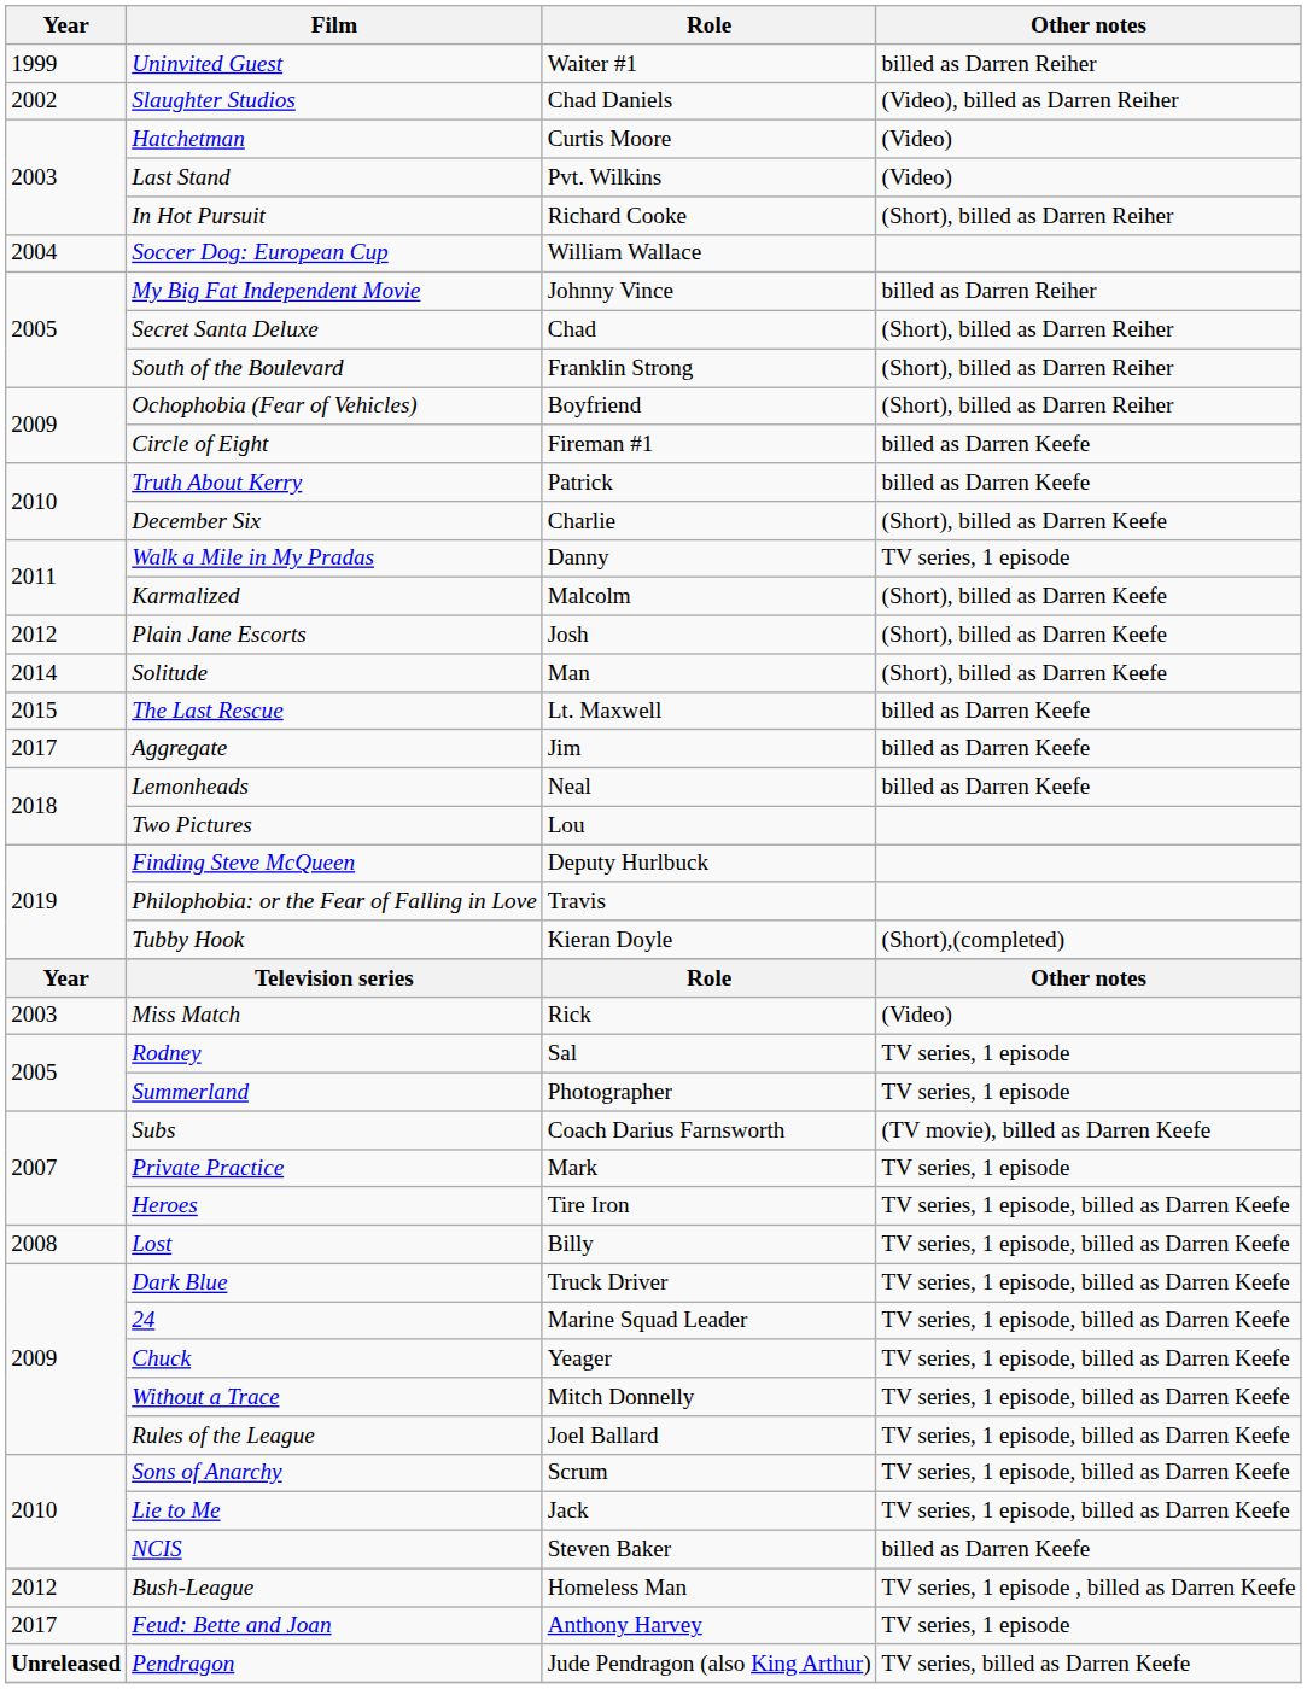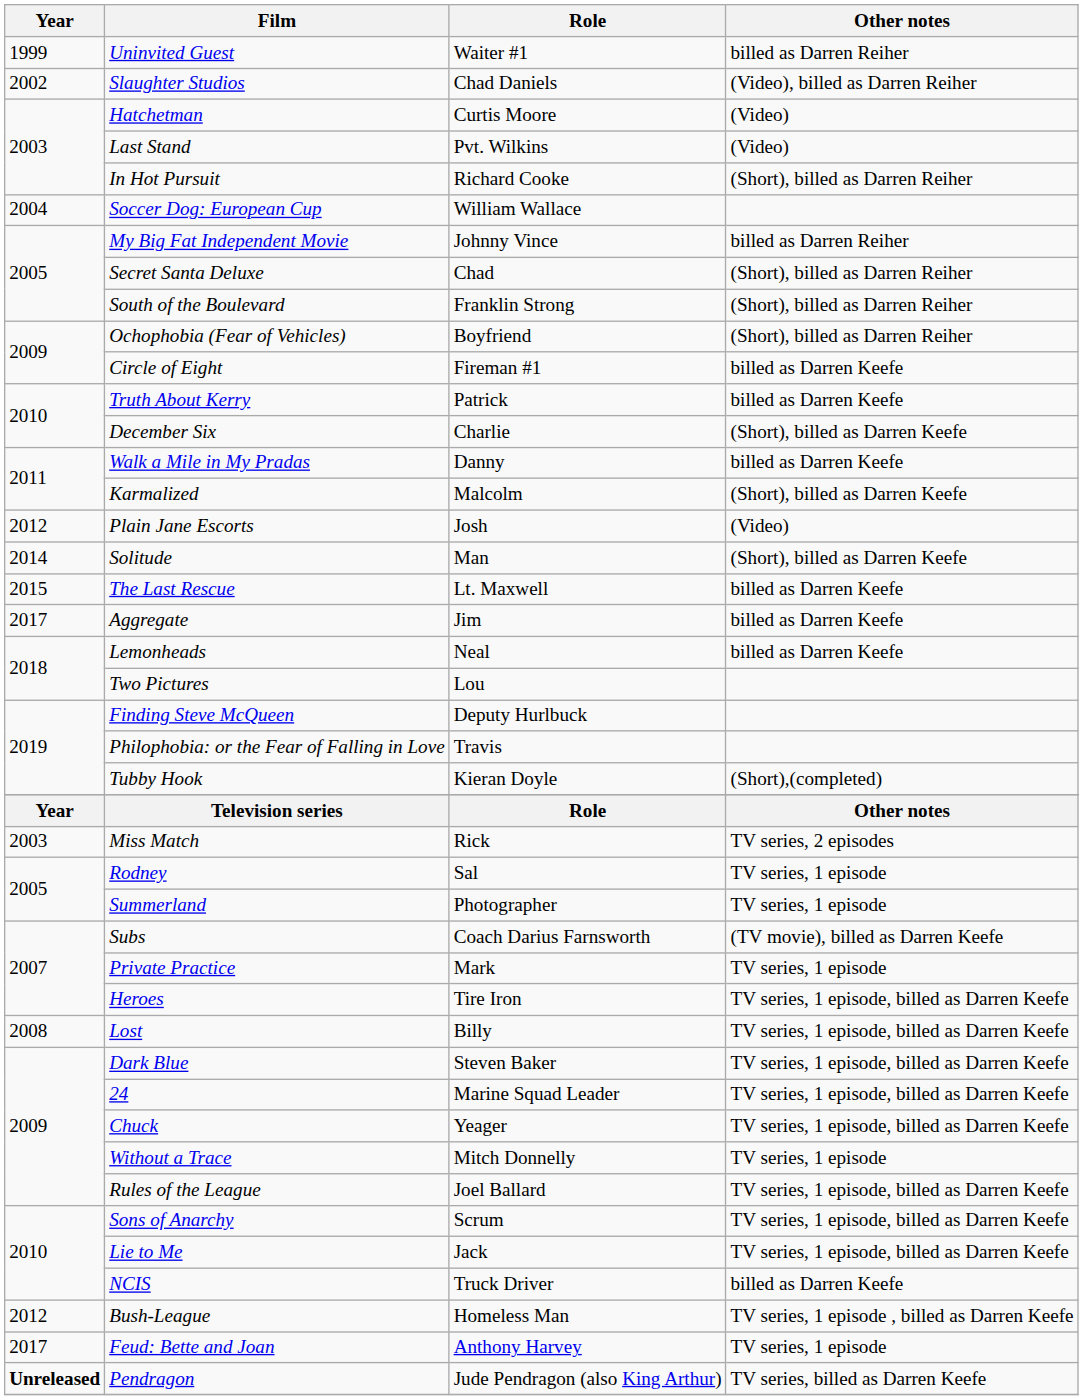 <table class="wikitable" style="font-size: 90%;">
 <tr>
 <th>Year</th>
 <th>Film</th>
 <th>Role</th>
 <th>Other notes</th>
 </tr>
 <tr>
 <td>1999</td>
 <td><em><a href='#'>Uninvited Guest</a></em></td>
 <td>Waiter #1</td>
 <td>billed as Darren Reiher</td>
 </tr>
 <tr>
 <td>2002</td>
 <td><em><a href='#'>Slaughter Studios</a></em></td>
 <td>Chad Daniels</td>
 <td>(Video), billed as Darren Reiher</td>
 </tr>
 <tr>
 <td rowspan=3>2003</td>
 <td><em><a href='#'>Hatchetman</a></em></td>
 <td>Curtis Moore</td>
 <td>(Video)</td>
 </tr>
 <tr>
 <td><em>Last Stand</em></td>
 <td>Pvt. Wilkins</td>
 <td>(Video)</td>
 </tr>
 <tr>
 <td><em>In Hot Pursuit</em></td>
 <td>Richard Cooke</td>
 <td>(Short), billed as Darren Reiher</td>
 </tr>
 <tr>
 <td>2004</td>
 <td><em><a href='#'>Soccer Dog: European Cup</a></em></td>
 <td>William Wallace</td>
 <td></td>
 </tr>
 <tr>
 <td rowspan=3>2005</td>
 <td><em><a href='#'>My Big Fat Independent Movie</a></em></td>
 <td>Johnny Vince</td>
 <td>billed as Darren Reiher</td>
 </tr>
 <tr>
 <td><em>Secret Santa Deluxe</em></td>
 <td>Chad</td>
 <td>(Short), billed as Darren Reiher</td>
 </tr>
 <tr>
 <td><em>South of the Boulevard</em></td>
 <td>Franklin Strong</td>
 <td>(Short), billed as Darren Reiher</td>
 </tr>
 <tr>
 <td rowspan=2>2009</td>
 <td><em>Ochophobia (Fear of Vehicles)</em></td>
 <td>Boyfriend</td>
 <td>(Short), billed as Darren Reiher</td>
 </tr>
 <tr>
 <td><em>Circle of Eight</em></td>
 <td>Fireman #1</td>
 <td>billed as Darren Keefe</td>
 </tr>
 <tr>
 <td rowspan=2>2010</td>
 <td><em><a href='#'>Truth About Kerry</a></em></td>
 <td>Patrick</td>
 <td>billed as Darren Keefe</td>
 </tr>
 <tr>
 <td><em>December Six</em></td>
 <td>Charlie</td>
 <td>(Short), billed as Darren Keefe</td>
 </tr>
 <tr>
 <td rowspan=2>2011</td>
 <td><em><a href='#'>Walk a Mile in My Pradas</a></em></td>
 <td>Danny</td>
-<td>TV series, 1 episode</td>
+<td>billed as Darren Keefe</td>
 </tr>
 <tr>
 <td><em>Karmalized</em></td>
 <td>Malcolm</td>
 <td>(Short), billed as Darren Keefe</td>
 </tr>
 <tr>
 <td>2012</td>
 <td><em>Plain Jane Escorts</em></td>
 <td>Josh</td>
-<td>(Short), billed as Darren Keefe</td>
+<td>(Video)</td>
 </tr>
 <tr>
 <td>2014</td>
 <td><em>Solitude</em></td>
 <td>Man</td>
 <td>(Short), billed as Darren Keefe</td>
 </tr>
 <tr>
 <td>2015</td>
 <td><em><a href='#'>The Last Rescue</a></em></td>
 <td>Lt. Maxwell</td>
 <td>billed as Darren Keefe</td>
 </tr>
 <tr>
 <td>2017</td>
 <td><em>Aggregate</em></td>
 <td>Jim</td>
 <td>billed as Darren Keefe</td>
 </tr>
 <tr>
 <td rowspan=2>2018</td>
 <td><em>Lemonheads</em></td>
 <td>Neal</td>
 <td>billed as Darren Keefe</td>
 </tr>
 <tr>
 <td><em>Two Pictures</em></td>
 <td>Lou</td>
 <td></td>
 </tr>
 <tr>
 <td rowspan=3>2019</td>
 <td><em><a href='#'>Finding Steve McQueen</a></em></td>
 <td>Deputy Hurlbuck</td>
 <td></td>
 </tr>
 <tr>
 <td><em>Philophobia: or the Fear of Falling in Love</em></td>
 <td>Travis</td>
 <td></td>
 </tr>
 <tr>
 <td><em>Tubby Hook</em></td>
 <td>Kieran Doyle</td>
 <td>(Short),(completed)</td>
 </tr>
 <tr>
 </tr>
 <tr>
 <th>Year</th>
 <th>Television series</th>
 <th>Role</th>
 <th>Other notes</th>
 </tr>
 <tr>
 <td>2003</td>
 <td><em>Miss Match</em></td>
 <td>Rick</td>
-<td>(Video)</td>
+<td>TV series, 2 episodes</td>
 </tr>
 <tr>
 <td rowspan=2>2005</td>
 <td><em><a href='#'>Rodney</a></em></td>
 <td>Sal</td>
 <td>TV series, 1 episode</td>
 </tr>
 <tr>
 <td><em><a href='#'>Summerland</a></em></td>
 <td>Photographer</td>
 <td>TV series, 1 episode</td>
 </tr>
 <tr>
 <td rowspan=3>2007</td>
 <td><em>Subs</em></td>
 <td>Coach Darius Farnsworth</td>
 <td>(TV movie), billed as Darren Keefe</td>
 </tr>
 <tr>
 <td><em><a href='#'>Private Practice</a></em></td>
 <td>Mark</td>
 <td>TV series, 1 episode</td>
 </tr>
 <tr>
 <td><em><a href='#'>Heroes</a></em></td>
 <td>Tire Iron</td>
 <td>TV series, 1 episode, billed as Darren Keefe</td>
 </tr>
 <tr>
 <td>2008</td>
 <td><em><a href='#'>Lost</a></em></td>
 <td>Billy</td>
 <td>TV series, 1 episode, billed as Darren Keefe</td>
 </tr>
 <tr>
 <td rowspan=5>2009</td>
 <td><em><a href='#'>Dark Blue</a></em></td>
-<td>Truck Driver</td>
+<td>Steven Baker</td>
 <td>TV series, 1 episode, billed as Darren Keefe</td>
 </tr>
 <tr>
 <td><em><a href='#'>24</a></em></td>
 <td>Marine Squad Leader</td>
 <td>TV series, 1 episode, billed as Darren Keefe</td>
 </tr>
 <tr>
 <td><em><a href='#'>Chuck</a></em></td>
 <td>Yeager</td>
 <td>TV series, 1 episode, billed as Darren Keefe</td>
 </tr>
 <tr>
 <td><em><a href='#'>Without a Trace</a></em></td>
 <td>Mitch Donnelly</td>
-<td>TV series, 1 episode, billed as Darren Keefe</td>
+<td>TV series, 1 episode</td>
 </tr>
 <tr>
 <td><em>Rules of the League</em></td>
 <td>Joel Ballard</td>
 <td>TV series, 1 episode, billed as Darren Keefe</td>
 </tr>
 <tr>
 <td rowspan=3>2010</td>
 <td><em><a href='#'>Sons of Anarchy</a></em></td>
 <td>Scrum</td>
 <td>TV series, 1 episode, billed as Darren Keefe</td>
 </tr>
 <tr>
 <td><em><a href='#'>Lie to Me</a></em></td>
 <td>Jack</td>
 <td>TV series, 1 episode, billed as Darren Keefe</td>
 </tr>
 <tr>
 <td><em><a href='#'>NCIS</a></em></td>
-<td>Steven Baker</td>
+<td>Truck Driver</td>
 <td>billed as Darren Keefe</td>
 </tr>
 <tr>
 <td>2012</td>
 <td><em>Bush-League</em></td>
 <td>Homeless Man</td>
 <td>TV series, 1 episode , billed as Darren Keefe</td>
 </tr>
 <tr>
 <td>2017</td>
 <td><em><a href='#'>Feud: Bette and Joan</a></em></td>
 <td><a href='#'>Anthony Harvey</a></td>
 <td>TV series, 1 episode</td>
 </tr>
 <tr>
 <td><strong>Unreleased</strong></td>
 <td><em><a href='#'>Pendragon</a></em></td>
 <td>Jude Pendragon (also <a href='#'>King Arthur</a>)</td>
 <td>TV series, billed as Darren Keefe</td>
 </tr>
 <tr>
 </tr>
 </table>
